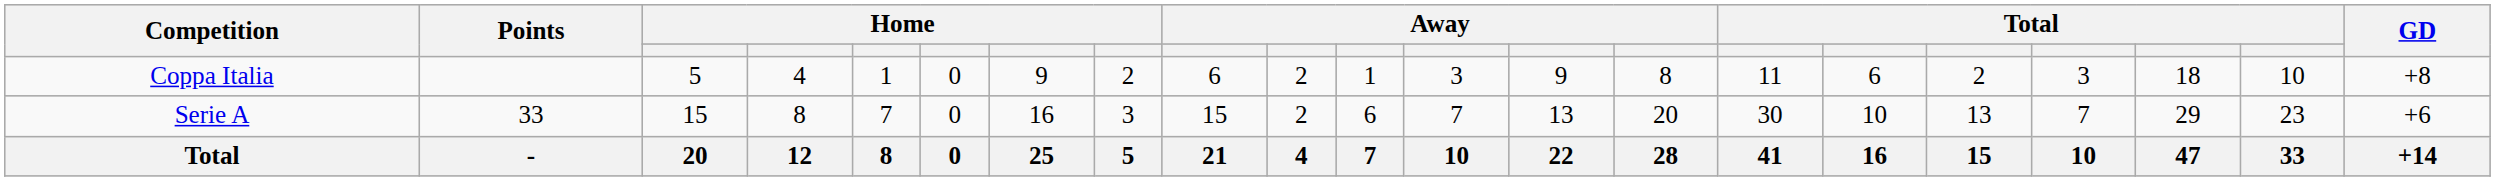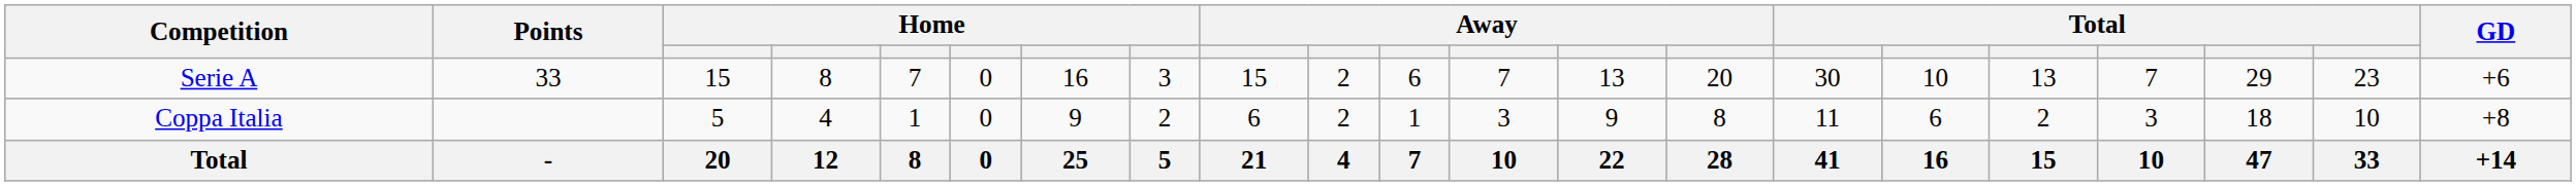 <table class="wikitable" style="width:100%;margin:auto;clear:both;text-align:center;">
 <tr>
 <th rowspan="2">Competition</th>
 <th rowspan="2">Points</th>
 <th colspan="6">Home</th>
 <th colspan="6">Away</th>
 <th colspan="6">Total</th>
 <th rowspan="2"><a href='#'>GD</a></th>
 </tr>
 <tr>
 <th></th>
 <th></th>
 <th></th>
 <th></th>
 <th></th>
 <th></th>
 <th></th>
 <th></th>
 <th></th>
 <th></th>
 <th></th>
 <th></th>
 <th></th>
 <th></th>
 <th></th>
 <th></th>
 <th></th>
 <th></th>
 </tr>
 <tr>
+<td> <a href='#'>Serie A</a></td>
+<td>33</td>
+<td>15</td>
+<td>8</td>
+<td>7</td>
+<td>0</td>
+<td>16</td>
+<td>3</td>
+<td>15</td>
+<td>2</td>
+<td>6</td>
+<td>7</td>
+<td>13</td>
+<td>20</td>
+<td>30</td>
+<td>10</td>
+<td>13</td>
+<td>7</td>
+<td>29</td>
+<td>23</td>
+<td>+6</td>
+</tr>
+<tr>
 <td> <a href='#'>Coppa Italia</a></td>
 <td></td>
 <td>5</td>
 <td>4</td>
 <td>1</td>
 <td>0</td>
 <td>9</td>
 <td>2</td>
 <td>6</td>
 <td>2</td>
 <td>1</td>
 <td>3</td>
 <td>9</td>
 <td>8</td>
 <td>11</td>
 <td>6</td>
 <td>2</td>
 <td>3</td>
 <td>18</td>
 <td>10</td>
 <td>+8</td>
-</tr>
-<tr>
-<td> <a href='#'>Serie A</a></td>
-<td>33</td>
-<td>15</td>
-<td>8</td>
-<td>7</td>
-<td>0</td>
-<td>16</td>
-<td>3</td>
-<td>15</td>
-<td>2</td>
-<td>6</td>
-<td>7</td>
-<td>13</td>
-<td>20</td>
-<td>30</td>
-<td>10</td>
-<td>13</td>
-<td>7</td>
-<td>29</td>
-<td>23</td>
-<td>+6</td>
 </tr>
 <tr>
 <th>Total</th>
 <th>-</th>
 <th>20</th>
 <th>12</th>
 <th>8</th>
 <th>0</th>
 <th>25</th>
 <th>5</th>
 <th>21</th>
 <th>4</th>
 <th>7</th>
 <th>10</th>
 <th>22</th>
 <th>28</th>
 <th>41</th>
 <th>16</th>
 <th>15</th>
 <th>10</th>
 <th>47</th>
 <th>33</th>
 <th>+14</th>
 </tr>
 </table>
